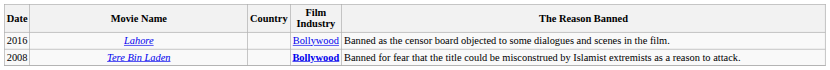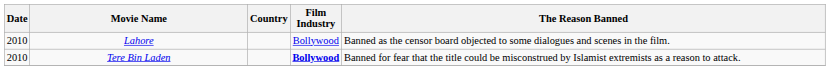 <table class="wikitable sortable" style="width:100%;">
 <tr>
 <th style="width:3%;">Date</th>
 <th style="width:27%;">Movie Name</th>
 <th style="width:05%;">Country</th>
 <th style="width:5%;">Film Industry</th>
 <th ! class="unsortable" style="width:60%;">The Reason Banned</th>
 </tr>
 <tr>
-<td align=center>2016</td>
+<td align=center>2010</td>
 <td align=center><em><a href='#'>Lahore</a></em></td>
 <td align=center></td>
 <td align=center><a href='#'>Bollywood</a></td>
 <td>Banned as the censor board objected to some dialogues and scenes in the film.</td>
 </tr>
 <tr>
-<td align=center>2008</td>
+<td align=center>2010</td>
 <td align=center><em><a href='#'>Tere Bin Laden</a></em></td>
 <td align=center></td>
 <td align=center><strong><a href='#'>Bollywood</a></strong></td>
 <td>Banned for fear that the title could be misconstrued by Islamist extremists as a reason to attack.</td>
 </tr>
 <tr>
 </tr>
 </table>
